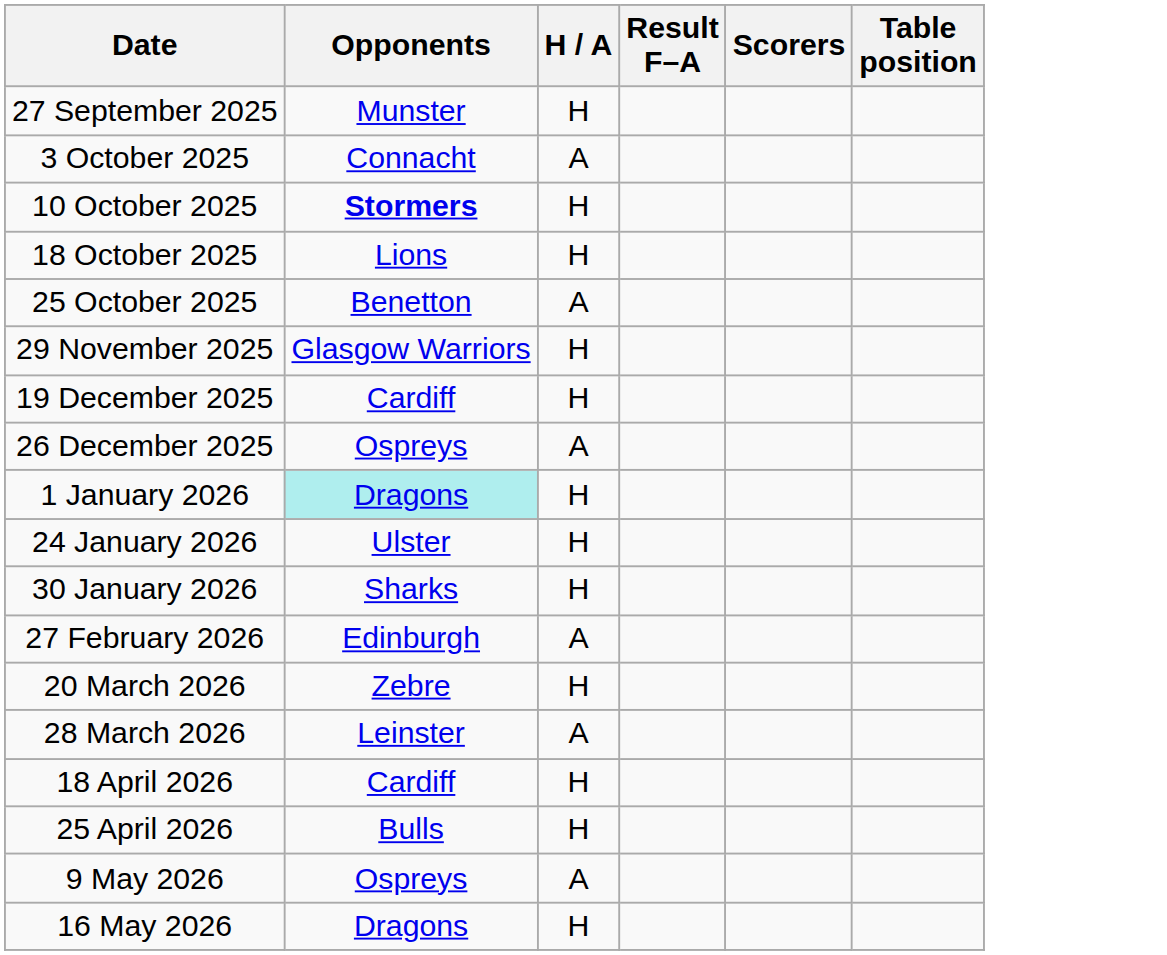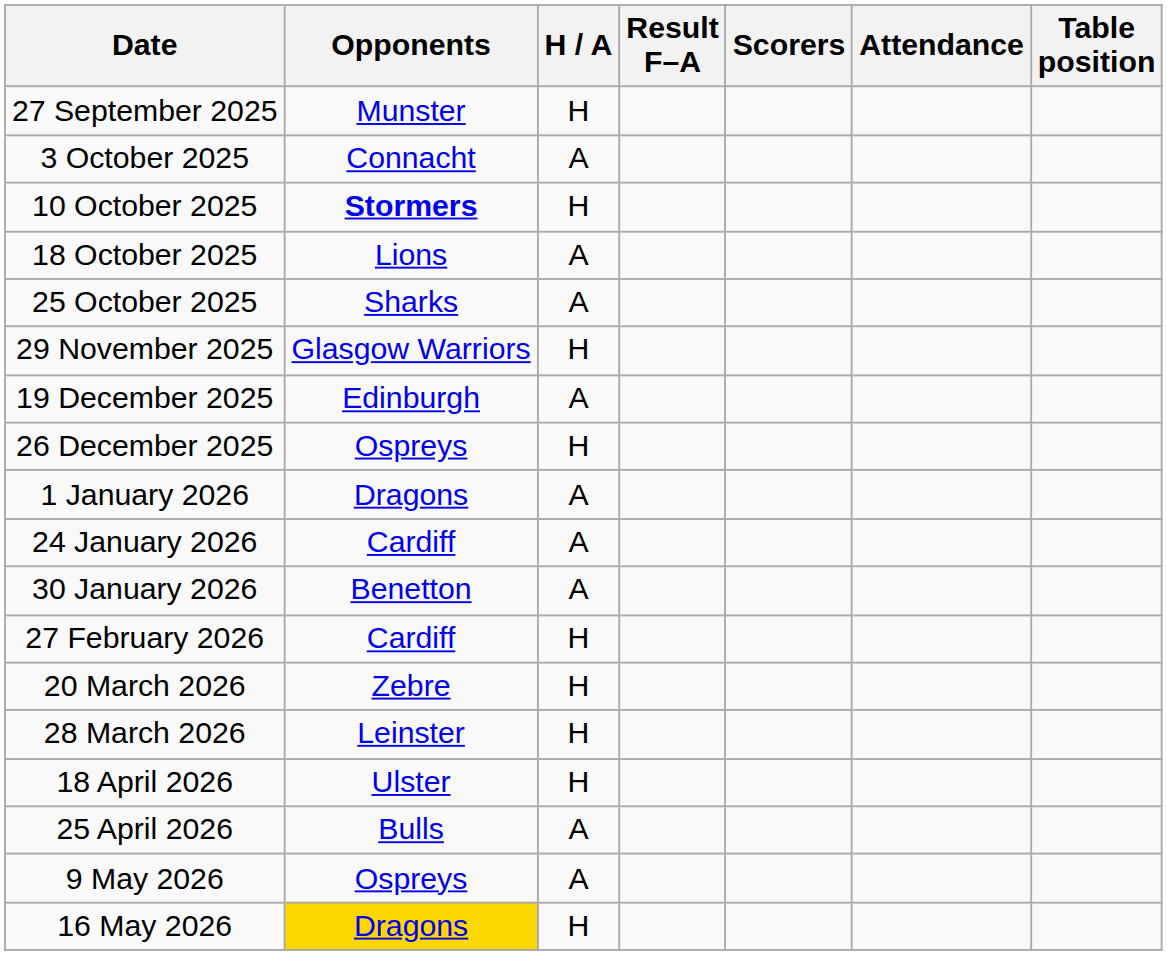 <table class="wikitable" style="text-align:center">
 <tr>
 <th>Date</th>
 <th>Opponents</th>
 <th>H / A</th>
 <th>Result<br>F–A</th>
 <th>Scorers</th>
+<th>Attendance</th>
 <th>Table<br>position</th>
 </tr>
 <tr>
 <td>27 September 2025</td>
 <td><a href='#'>Munster</a></td>
 <td>H</td>
+<td></td>
 <td></td>
 <td></td>
 <td></td>
 </tr>
 <tr>
 <td>3 October 2025</td>
 <td><a href='#'>Connacht</a></td>
 <td>A</td>
 <td></td>
 <td></td>
 <td></td>
+<td></td>
 </tr>
 <tr>
 <td>10 October 2025</td>
 <td><strong><a href='#'>Stormers</a></strong></td>
 <td>H</td>
 <td></td>
 <td></td>
 <td></td>
+<td></td>
 </tr>
 <tr>
 <td>18 October 2025</td>
 <td><a href='#'>Lions</a></td>
-<td>H</td>
+<td>A</td>
+<td></td>
 <td></td>
 <td></td>
 <td></td>
 </tr>
 <tr>
 <td>25 October 2025</td>
-<td><a href='#'>Benetton</a></td>
+<td><a href='#'>Sharks</a></td>
 <td>A</td>
+<td></td>
 <td></td>
 <td></td>
 <td></td>
 </tr>
 <tr>
 <td>29 November 2025</td>
 <td><a href='#'>Glasgow Warriors</a></td>
 <td>H</td>
 <td></td>
 <td></td>
 <td></td>
+<td></td>
 </tr>
 <tr>
 <td>19 December 2025</td>
-<td><a href='#'>Cardiff</a></td>
-<td>H</td>
+<td><a href='#'>Edinburgh</a></td>
+<td>A</td>
+<td></td>
 <td></td>
 <td></td>
 <td></td>
 </tr>
 <tr>
 <td>26 December 2025</td>
 <td><a href='#'>Ospreys</a></td>
-<td>A</td>
+<td>H</td>
+<td></td>
 <td></td>
 <td></td>
 <td></td>
 </tr>
 <tr>
 <td>1 January 2026</td>
-<td style="background: paleturquoise;"><a href='#'>Dragons</a></td>
-<td>H</td>
+<td><a href='#'>Dragons</a></td>
+<td>A</td>
+<td></td>
 <td></td>
 <td></td>
 <td></td>
 </tr>
 <tr>
 <td>24 January 2026</td>
-<td><a href='#'>Ulster</a></td>
-<td>H</td>
+<td><a href='#'>Cardiff</a></td>
+<td>A</td>
+<td></td>
 <td></td>
 <td></td>
 <td></td>
 </tr>
 <tr>
 <td>30 January 2026</td>
-<td><a href='#'>Sharks</a></td>
-<td>H</td>
+<td><a href='#'>Benetton</a></td>
+<td>A</td>
+<td></td>
 <td></td>
 <td></td>
 <td></td>
 </tr>
 <tr>
 <td>27 February 2026</td>
-<td><a href='#'>Edinburgh</a></td>
-<td>A</td>
+<td><a href='#'>Cardiff</a></td>
+<td>H</td>
+<td></td>
 <td></td>
 <td></td>
 <td></td>
 </tr>
 <tr>
 <td>20 March 2026</td>
 <td><a href='#'>Zebre</a></td>
 <td>H</td>
 <td></td>
 <td></td>
 <td></td>
+<td></td>
 </tr>
 <tr>
 <td>28 March 2026</td>
 <td><a href='#'>Leinster</a></td>
-<td>A</td>
+<td>H</td>
+<td></td>
 <td></td>
 <td></td>
 <td></td>
 </tr>
 <tr>
 <td>18 April 2026</td>
-<td><a href='#'>Cardiff</a></td>
+<td><a href='#'>Ulster</a></td>
 <td>H</td>
+<td></td>
 <td></td>
 <td></td>
 <td></td>
 </tr>
 <tr>
 <td>25 April 2026</td>
 <td><a href='#'>Bulls</a></td>
-<td>H</td>
+<td>A</td>
+<td></td>
 <td></td>
 <td></td>
 <td></td>
 </tr>
 <tr>
 <td>9 May 2026</td>
 <td><a href='#'>Ospreys</a></td>
 <td>A</td>
 <td></td>
 <td></td>
 <td></td>
+<td></td>
 </tr>
 <tr>
 <td>16 May 2026</td>
-<td><a href='#'>Dragons</a></td>
+<td style="background: gold;"><a href='#'>Dragons</a></td>
 <td>H</td>
+<td></td>
 <td></td>
 <td></td>
 <td></td>
 </tr>
 </table>
